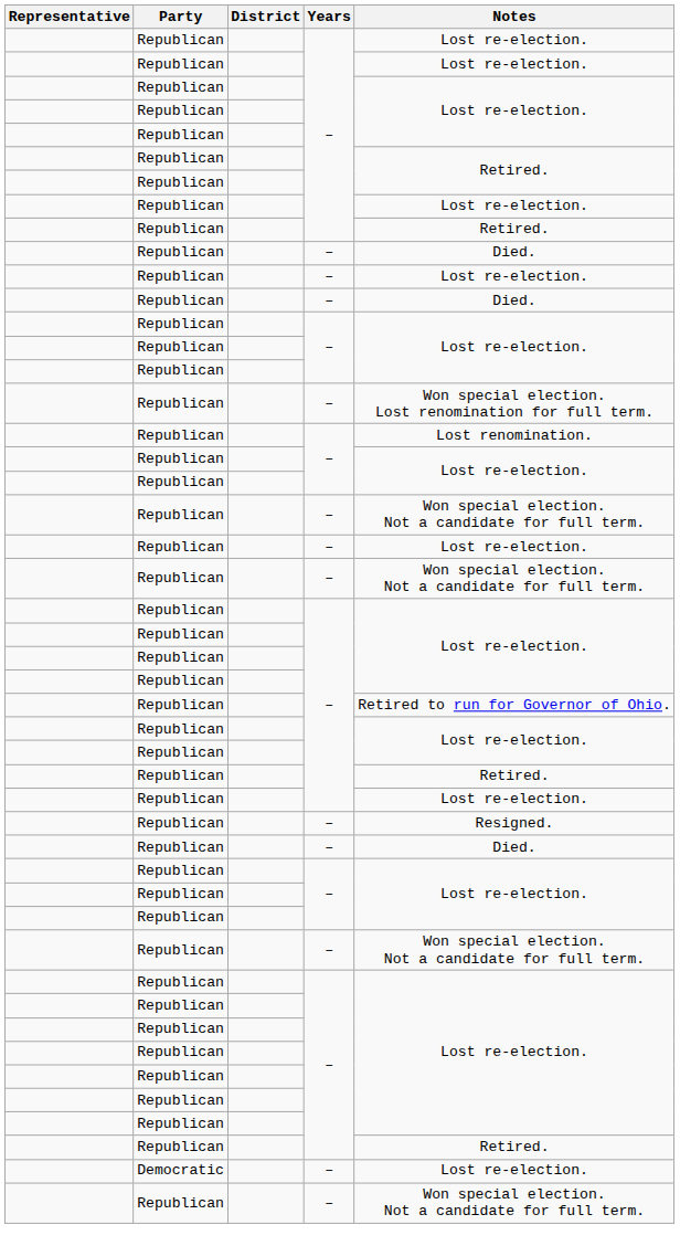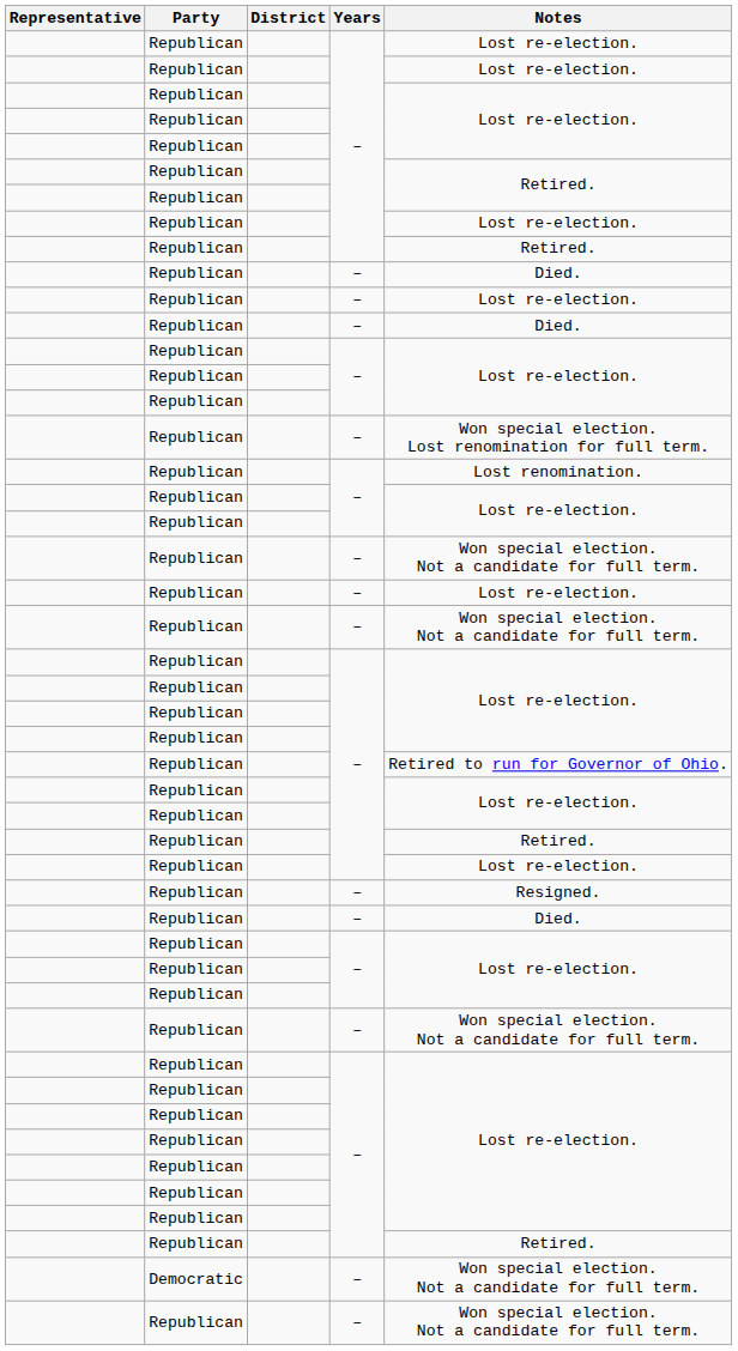 <table class="wikitable sortable" style="text-align:center">
 <tr valign=bottom>
 <th>Representative</th>
 <th>Party</th>
 <th>District</th>
 <th>Years</th>
 <th>Notes</th>
 </tr>
 <tr>
 <td align=left></td>
 <td>Republican</td>
 <td></td>
 <td rowspan="9" nowrap=""> –<br></td>
 <td>Lost re-election.</td>
 </tr>
 <tr>
 <td align=left></td>
 <td>Republican</td>
 <td></td>
 <td>Lost re-election.</td>
 </tr>
 <tr>
 <td align=left></td>
 <td>Republican</td>
 <td></td>
 <td rowspan=3>Lost re-election.</td>
 </tr>
 <tr>
 <td align=left></td>
 <td>Republican</td>
 <td></td>
 </tr>
 <tr>
 <td align=left></td>
 <td>Republican</td>
 <td></td>
 </tr>
 <tr>
 <td align=left></td>
 <td>Republican</td>
 <td></td>
 <td rowspan=2>Retired.</td>
 </tr>
 <tr>
 <td align=left></td>
 <td>Republican</td>
 <td></td>
 </tr>
 <tr>
 <td align=left></td>
 <td>Republican</td>
 <td></td>
 <td>Lost re-election.</td>
 </tr>
 <tr>
 <td align=left></td>
 <td>Republican</td>
 <td></td>
 <td>Retired.</td>
 </tr>
 <tr>
 <td align=left></td>
 <td>Republican</td>
 <td></td>
 <td> –<br></td>
 <td>Died.</td>
 </tr>
 <tr>
 <td align=left></td>
 <td>Republican</td>
 <td></td>
 <td> –<br></td>
 <td>Lost re-election.</td>
 </tr>
 <tr>
 <td align=left></td>
 <td>Republican</td>
 <td></td>
 <td> –<br></td>
 <td>Died.</td>
 </tr>
 <tr>
 <td align=left></td>
 <td>Republican</td>
 <td></td>
 <td rowspan="3" nowrap=""> –<br></td>
 <td rowspan="3">Lost re-election.</td>
 </tr>
 <tr>
 <td align=left></td>
 <td>Republican</td>
 <td></td>
 </tr>
 <tr>
 <td align=left></td>
 <td>Republican</td>
 <td></td>
 </tr>
 <tr>
 <td align=left></td>
 <td>Republican</td>
 <td></td>
 <td> –<br></td>
 <td>Won special election.<br>Lost renomination for full term.</td>
 </tr>
 <tr>
 <td align=left></td>
 <td>Republican</td>
 <td></td>
 <td rowspan="3" nowrap=""> –<br></td>
 <td>Lost renomination.</td>
 </tr>
 <tr>
 <td align=left></td>
 <td>Republican</td>
 <td></td>
 <td rowspan="2">Lost re-election.</td>
 </tr>
 <tr>
 <td align=left></td>
 <td>Republican</td>
 <td></td>
 </tr>
 <tr>
 <td align=left></td>
 <td>Republican</td>
 <td></td>
 <td> –<br></td>
 <td>Won special election.<br>Not a candidate for full term.</td>
 </tr>
 <tr>
 <td align=left></td>
 <td>Republican</td>
 <td></td>
 <td> –<br></td>
 <td>Lost re-election.</td>
 </tr>
 <tr>
 <td align=left></td>
 <td>Republican</td>
 <td></td>
 <td> –<br></td>
 <td>Won special election.<br>Not a candidate for full term.</td>
 </tr>
 <tr>
 <td align=left></td>
 <td>Republican</td>
 <td></td>
 <td rowspan="9" nowrap=""> –<br></td>
 <td rowspan="4" nowrap="">Lost re-election.</td>
 </tr>
 <tr>
 <td align=left></td>
 <td>Republican</td>
 <td></td>
 </tr>
 <tr>
 <td align=left></td>
 <td>Republican</td>
 <td></td>
 </tr>
 <tr>
 <td align=left></td>
 <td>Republican</td>
 <td></td>
 </tr>
 <tr>
 <td align=left></td>
 <td>Republican</td>
 <td></td>
 <td>Retired to <a href='#'>run for Governor of Ohio</a>.</td>
 </tr>
 <tr>
 <td align=left></td>
 <td>Republican</td>
 <td></td>
 <td rowspan="2" nowrap="">Lost re-election.</td>
 </tr>
 <tr>
 <td align=left></td>
 <td>Republican</td>
 <td></td>
 </tr>
 <tr>
 <td align=left></td>
 <td>Republican</td>
 <td></td>
 <td>Retired.</td>
 </tr>
 <tr>
 <td align=left></td>
 <td>Republican</td>
 <td></td>
 <td>Lost re-election.</td>
 </tr>
 <tr>
 <td align=left></td>
 <td>Republican</td>
 <td></td>
 <td> –<br></td>
 <td>Resigned.</td>
 </tr>
 <tr>
 <td align=left></td>
 <td>Republican</td>
 <td></td>
 <td> –<br></td>
 <td>Died.</td>
 </tr>
 <tr>
 <td align=left></td>
 <td>Republican</td>
 <td></td>
 <td rowspan="3" nowrap=""> –<br></td>
 <td rowspan="3" nowrap="">Lost re-election.</td>
 </tr>
 <tr>
 <td align=left></td>
 <td>Republican</td>
 <td></td>
 </tr>
 <tr>
 <td align=left></td>
 <td>Republican</td>
 <td></td>
 </tr>
 <tr>
 <td align=left></td>
 <td>Republican</td>
 <td></td>
 <td> –<br></td>
 <td>Won special election.<br>Not a candidate for full term.</td>
 </tr>
 <tr>
 <td align=left></td>
 <td>Republican</td>
 <td></td>
 <td rowspan="8" nowrap=""> –<br></td>
 <td rowspan="7" nowrap="">Lost re-election.</td>
 </tr>
 <tr>
 <td align=left></td>
 <td>Republican</td>
 <td></td>
 </tr>
 <tr>
 <td align=left></td>
 <td>Republican</td>
 <td></td>
 </tr>
 <tr>
 <td align=left></td>
 <td>Republican</td>
 <td></td>
 </tr>
 <tr>
 <td align=left></td>
 <td>Republican</td>
 <td></td>
 </tr>
 <tr>
 <td align=left></td>
 <td>Republican</td>
 <td></td>
 </tr>
 <tr>
 <td align=left></td>
 <td>Republican</td>
 <td></td>
 </tr>
 <tr>
 <td align=left></td>
 <td>Republican</td>
 <td></td>
 <td>Retired.</td>
 </tr>
 <tr>
 <td align=left></td>
 <td>Democratic</td>
 <td></td>
 <td> –<br></td>
-<td>Lost re-election.</td>
+<td>Won special election.<br>Not a candidate for full term.</td>
 </tr>
 <tr>
 <td align=left></td>
 <td>Republican</td>
 <td></td>
 <td> –<br></td>
 <td>Won special election.<br>Not a candidate for full term.</td>
 </tr>
 </table>
